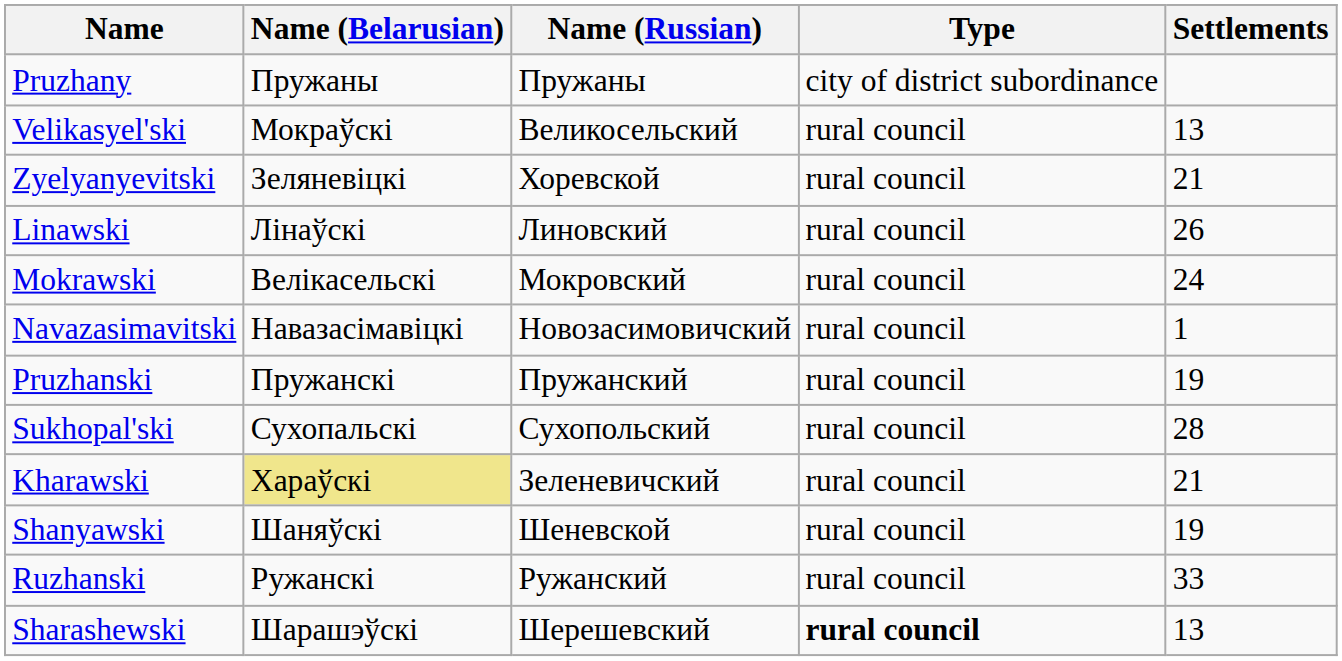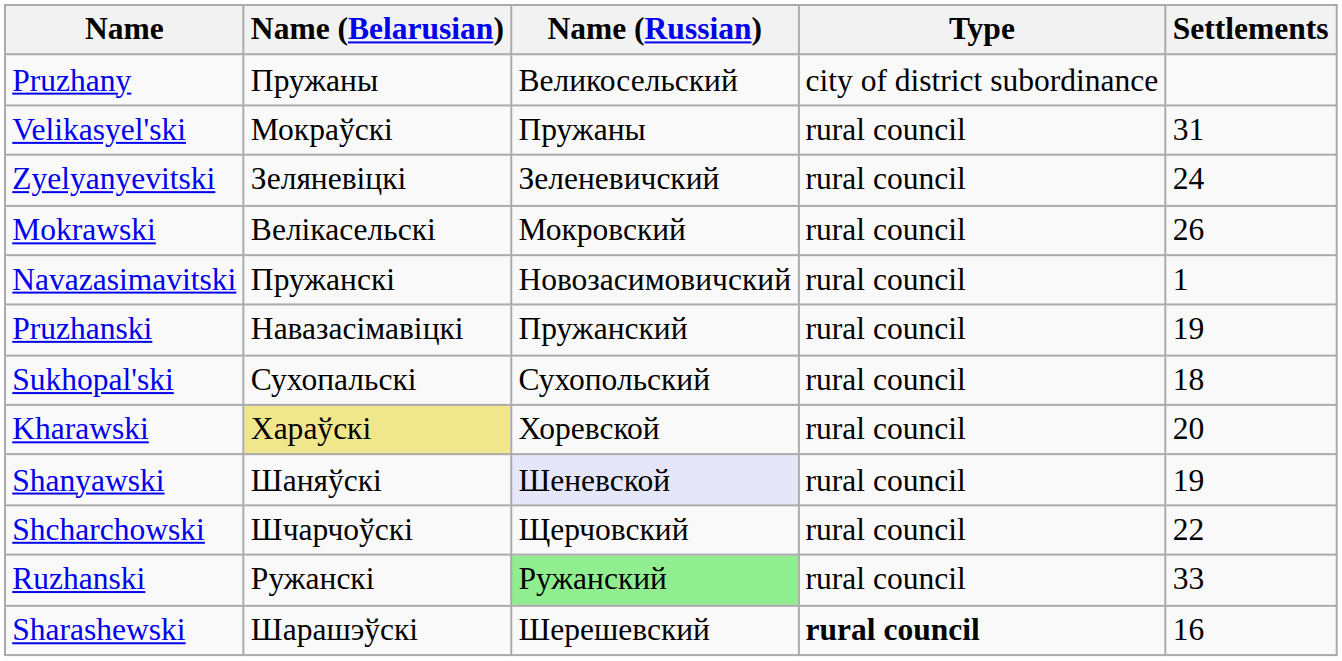 <table class="wikitable sortable">
 <tr>
 <th>Name</th>
 <th>Name (<a href='#'>Belarusian</a>)</th>
 <th>Name (<a href='#'>Russian</a>)</th>
 <th>Type</th>
 <th>Settlements</th>
 </tr>
 <tr>
 <td><a href='#'>Pruzhany</a></td>
 <td>Пружаны</td>
-<td>Пружаны</td>
+<td>Великосельский</td>
 <td>city of district subordinance</td>
 <td></td>
 </tr>
 <tr>
 <td><a href='#'>Velikasyel'ski</a></td>
 <td>Мокраўскі</td>
-<td>Великосельский</td>
+<td>Пружаны</td>
 <td>rural council</td>
-<td>13</td>
+<td>31</td>
 </tr>
 <tr>
 <td><a href='#'>Zyelyanyevitski</a></td>
 <td>Зеляневіцкі</td>
-<td>Хоревской</td>
+<td>Зеленевичский</td>
 <td>rural council</td>
-<td>21</td>
-</tr>
-<tr>
-<td><a href='#'>Linawski</a></td>
-<td>Лінаўскі</td>
-<td>Линовский</td>
-<td>rural council</td>
-<td>26</td>
+<td>24</td>
 </tr>
 <tr>
 <td><a href='#'>Mokrawski</a></td>
 <td>Велікасельскі</td>
 <td>Мокровский</td>
 <td>rural council</td>
-<td>24</td>
+<td>26</td>
 </tr>
 <tr>
 <td><a href='#'>Navazasimavitski</a></td>
-<td>Навазасімавіцкі</td>
+<td>Пружанскі</td>
 <td>Новозасимовичский</td>
 <td>rural council</td>
 <td>1</td>
 </tr>
 <tr>
 <td><a href='#'>Pruzhanski</a></td>
-<td>Пружанскі</td>
+<td>Навазасімавіцкі</td>
 <td>Пружанский</td>
 <td>rural council</td>
 <td>19</td>
 </tr>
 <tr>
 <td><a href='#'>Sukhopal'ski</a></td>
 <td>Сухопальскі</td>
 <td>Сухопольский</td>
 <td>rural council</td>
-<td>28</td>
+<td>18</td>
 </tr>
 <tr>
 <td><a href='#'>Kharawski</a></td>
 <td style="background: khaki;">Хараўскі</td>
-<td>Зеленевичский</td>
+<td>Хоревской</td>
 <td>rural council</td>
-<td>21</td>
+<td>20</td>
 </tr>
 <tr>
 <td><a href='#'>Shanyawski</a></td>
 <td>Шаняўскі</td>
-<td>Шеневской</td>
+<td style="background: lavender;">Шеневской</td>
 <td>rural council</td>
 <td>19</td>
 </tr>
 <tr>
+<td><a href='#'>Shcharchowski</a></td>
+<td>Шчарчоўскі</td>
+<td>Щерчовский</td>
+<td>rural council</td>
+<td>22</td>
+</tr>
+<tr>
 <td><a href='#'>Ruzhanski</a></td>
 <td>Ружанскі</td>
-<td>Ружанский</td>
+<td style="background: lightgreen;">Ружанский</td>
 <td>rural council</td>
 <td>33</td>
 </tr>
 <tr>
 <td><a href='#'>Sharashewski</a></td>
 <td>Шарашэўскі</td>
 <td>Шерешевский</td>
 <td><strong>rural council</strong></td>
-<td>13</td>
+<td>16</td>
 </tr>
 </table>
